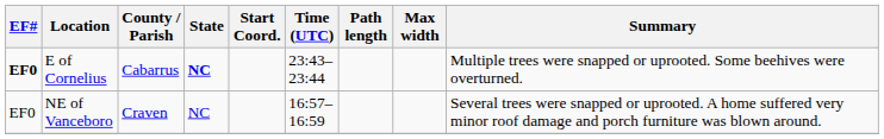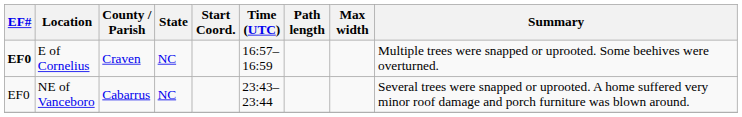 <table class="wikitable sortable" style="width:100%;">
 <tr>
 <th scope="col"  style="width:3%; text-align:center;"><a href='#'>EF#</a></th>
 <th scope="col"  style="width:7%; text-align:center;" class="unsortable">Location</th>
 <th scope="col"  style="width:6%; text-align:center;" class="unsortable">County / Parish</th>
 <th scope="col"  style="width:5%; text-align:center;">State</th>
 <th scope="col"  style="width:6%; text-align:center;">Start Coord.</th>
 <th scope="col"  style="width:6%; text-align:center;">Time (<a href='#'>UTC</a>)</th>
 <th scope="col"  style="width:6%; text-align:center;">Path length</th>
 <th scope="col"  style="width:6%; text-align:center;">Max width</th>
 <th scope="col" class="unsortable" style="width:48%; text-align:center;">Summary</th>
 </tr>
 <tr>
 <td bgcolor=><strong>EF0</strong></td>
 <td>E of <a href='#'>Cornelius</a></td>
-<td><a href='#'>Cabarrus</a></td>
-<td><strong><a href='#'>NC</a></strong></td>
+<td><a href='#'>Craven</a></td>
+<td><a href='#'>NC</a></td>
 <td></td>
-<td>23:43–23:44</td>
+<td>16:57–16:59</td>
 <td></td>
 <td></td>
 <td>Multiple trees were snapped or uprooted. Some beehives were overturned.</td>
 </tr>
 <tr>
 <td bgcolor=>EF0</td>
 <td>NE of <a href='#'>Vanceboro</a></td>
-<td><a href='#'>Craven</a></td>
+<td><a href='#'>Cabarrus</a></td>
 <td><a href='#'>NC</a></td>
 <td></td>
-<td>16:57–16:59</td>
+<td>23:43–23:44</td>
 <td></td>
 <td></td>
 <td>Several trees were snapped or uprooted. A home suffered very minor roof damage and porch furniture was blown around.</td>
 </tr>
 <tr>
 </tr>
 </table>
